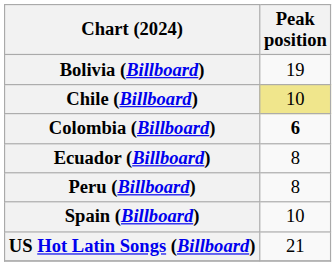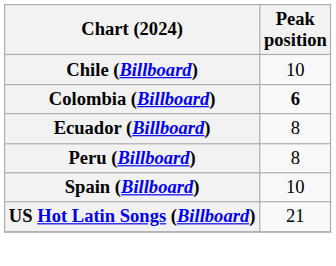 <table class="wikitable sortable plainrowheaders" style="text-align:center">
 <tr>
 <th scope="col">Chart (2024)</th>
 <th scope="col">Peak<br>position</th>
 </tr>
 <tr>
-<th scope="row">Bolivia (<em><a href='#'>Billboard</a></em>)</th>
-<td>19</td>
-</tr>
-<tr>
 <th scope="row">Chile (<em><a href='#'>Billboard</a></em>)</th>
-<td style="background: khaki;">10</td>
+<td>10</td>
 </tr>
 <tr>
 <th scope="row">Colombia (<em><a href='#'>Billboard</a></em>)</th>
 <td><strong>6</strong></td>
 </tr>
 <tr>
 <th scope="row">Ecuador (<em><a href='#'>Billboard</a></em>)</th>
 <td>8</td>
 </tr>
 <tr>
 <th scope="row">Peru (<em><a href='#'>Billboard</a></em>)</th>
 <td>8</td>
 </tr>
 <tr>
 <th scope="row">Spain (<em><a href='#'>Billboard</a></em>)</th>
 <td>10</td>
 </tr>
 <tr>
 <th scope="row">US <a href='#'>Hot Latin Songs</a> (<em><a href='#'>Billboard</a></em>)</th>
 <td>21</td>
 </tr>
 <tr>
 </tr>
 </table>
